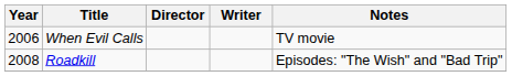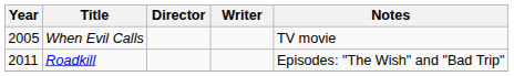 <table class="wikitable">
 <tr>
 <th>Year</th>
 <th>Title</th>
 <th width=65>Director</th>
 <th width=65>Writer</th>
 <th>Notes</th>
 </tr>
 <tr>
-<td>2006</td>
+<td>2005</td>
 <td><em>When Evil Calls</em></td>
 <td></td>
 <td></td>
 <td>TV movie</td>
 </tr>
 <tr>
-<td>2008</td>
+<td>2011</td>
 <td><em><a href='#'>Roadkill</a></em></td>
 <td></td>
 <td></td>
 <td>Episodes: "The Wish" and "Bad Trip"</td>
 </tr>
 <tr>
 </tr>
 </table>
